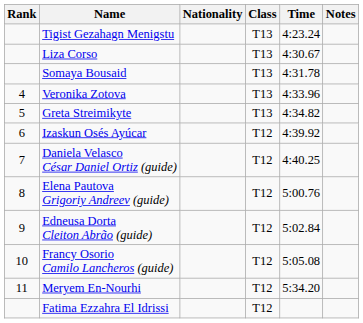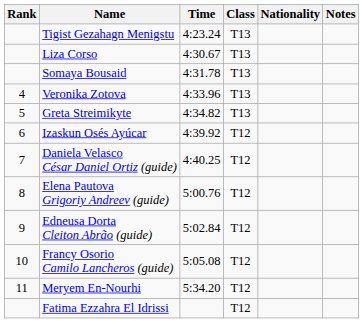 <table class="wikitable sortable" style="text-align:center">
 <tr>
 <th>Rank</th>
 <th>Name</th>
+<th>Time</th>
+<th>Class</th>
 <th>Nationality</th>
-<th>Class</th>
-<th>Time</th>
 <th>Notes</th>
 </tr>
 <tr>
 <td></td>
 <td align="left"><a href='#'>Tigist Gezahagn Menigstu</a></td>
+<td>4:23.24</td>
+<td>T13</td>
 <td align="left"></td>
-<td>T13</td>
-<td>4:23.24</td>
 <td></td>
 </tr>
 <tr>
 <td></td>
 <td align="left"><a href='#'>Liza Corso</a></td>
+<td>4:30.67</td>
+<td>T13</td>
 <td align="left"></td>
-<td>T13</td>
-<td>4:30.67</td>
 <td></td>
 </tr>
 <tr>
 <td></td>
 <td align="left"><a href='#'>Somaya Bousaid</a></td>
+<td>4:31.78</td>
+<td>T13</td>
 <td align="left"></td>
-<td>T13</td>
-<td>4:31.78</td>
 <td></td>
 </tr>
 <tr>
 <td>4</td>
 <td align="left"><a href='#'>Veronika Zotova</a></td>
+<td>4:33.96</td>
+<td>T13</td>
 <td align="left"></td>
-<td>T13</td>
-<td>4:33.96</td>
 <td></td>
 </tr>
 <tr>
 <td>5</td>
 <td align="left"><a href='#'>Greta Streimikyte</a></td>
+<td>4:34.82</td>
+<td>T13</td>
 <td align="left"></td>
-<td>T13</td>
-<td>4:34.82</td>
 <td></td>
 </tr>
 <tr>
 <td>6</td>
 <td align="left"><a href='#'>Izaskun Osés Ayúcar</a></td>
+<td>4:39.92</td>
+<td>T12</td>
 <td align="left"></td>
-<td>T12</td>
-<td>4:39.92</td>
 <td></td>
 </tr>
 <tr>
 <td>7</td>
 <td align="left"><a href='#'>Daniela Velasco</a><br><em><a href='#'>César Daniel Ortiz</a> (guide)</em></td>
+<td>4:40.25</td>
+<td>T12</td>
 <td align="left"></td>
-<td>T12</td>
-<td>4:40.25</td>
 <td></td>
 </tr>
 <tr>
 <td>8</td>
 <td align="left"><a href='#'>Elena Pautova</a><br><em><a href='#'>Grigoriy Andreev</a> (guide)</em></td>
+<td>5:00.76</td>
+<td>T12</td>
 <td align="left"></td>
-<td>T12</td>
-<td>5:00.76</td>
 <td></td>
 </tr>
 <tr>
 <td>9</td>
 <td align="left"><a href='#'>Edneusa Dorta</a><br><em><a href='#'>Cleiton Abrão</a> (guide)</em></td>
+<td>5:02.84</td>
+<td>T12</td>
 <td align="left"></td>
-<td>T12</td>
-<td>5:02.84</td>
 <td></td>
 </tr>
 <tr>
 <td>10</td>
 <td align="left"><a href='#'>Francy Osorio</a><br><em><a href='#'>Camilo Lancheros</a> (guide)</em></td>
+<td>5:05.08</td>
+<td>T12</td>
 <td align="left"></td>
-<td>T12</td>
-<td>5:05.08</td>
 <td></td>
 </tr>
 <tr>
 <td>11</td>
 <td align="left"><a href='#'>Meryem En-Nourhi</a></td>
+<td>5:34.20</td>
+<td>T12</td>
 <td align="left"></td>
-<td>T12</td>
-<td>5:34.20</td>
 <td></td>
 </tr>
 <tr>
 <td></td>
 <td align="left"><a href='#'>Fatima Ezzahra El Idrissi</a></td>
+<td></td>
+<td>T12</td>
 <td align="left"></td>
-<td>T12</td>
-<td></td>
 <td></td>
 </tr>
 </table>
